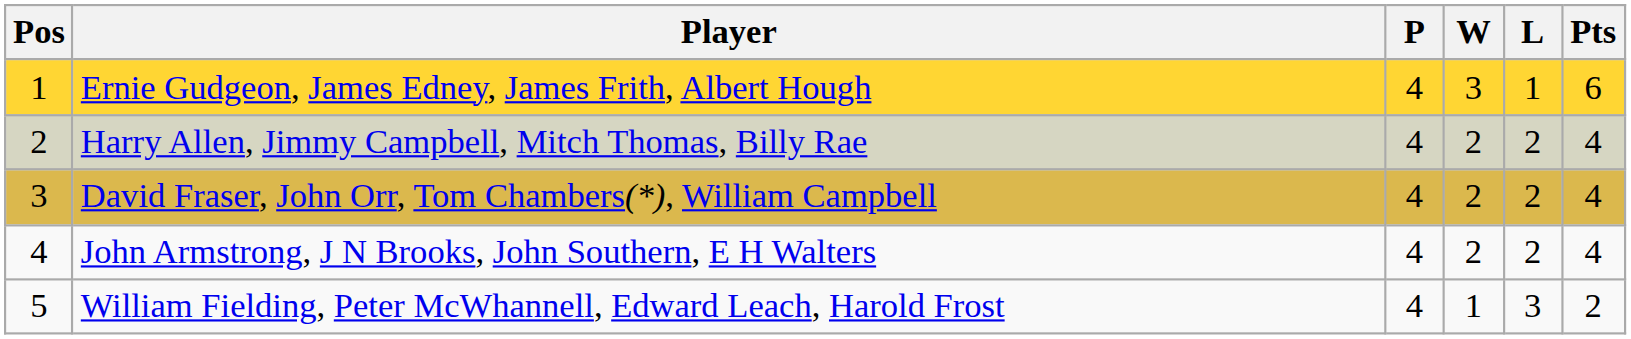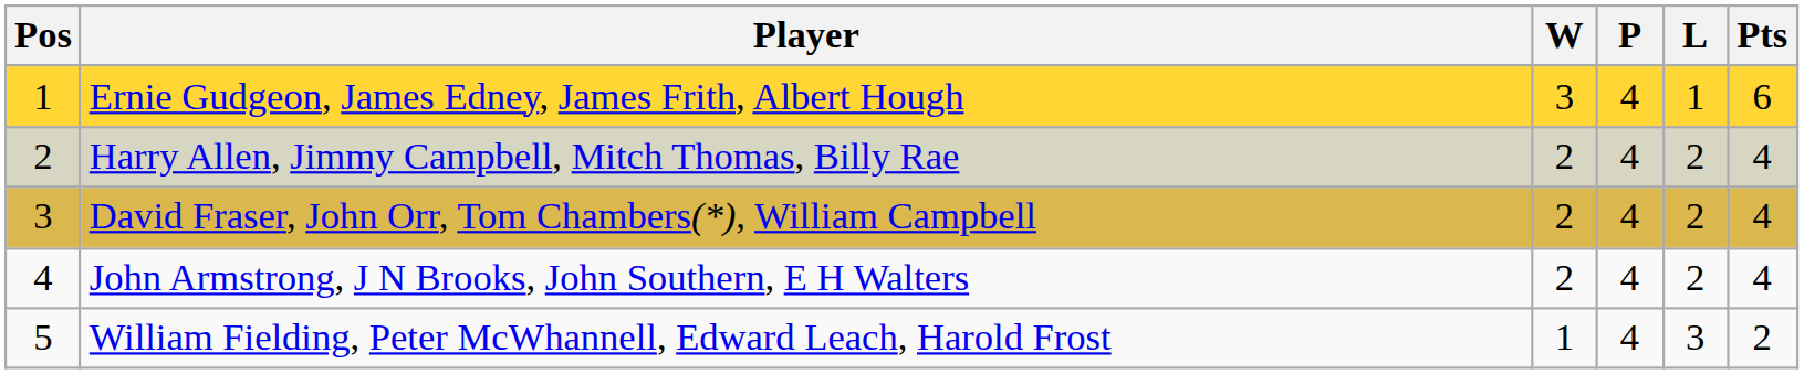 <table class="wikitable" style="font-size: 100%">
 <tr>
 <th width=20>Pos</th>
 <th width=600>Player</th>
+<th width=20>W</th>
 <th width=20>P</th>
-<th width=20>W</th>
 <th width=20>L</th>
 <th width=20>Pts</th>
 </tr>
 <tr align=center style="background: #FFD633;">
 <td>1</td>
 <td align="left"> <a href='#'>Ernie Gudgeon</a>, <a href='#'>James Edney</a>, <a href='#'>James Frith</a>, <a href='#'>Albert Hough</a></td>
+<td>3</td>
 <td>4</td>
-<td>3</td>
 <td>1</td>
 <td>6</td>
 </tr>
 <tr align=center style="background: #D6D6C2;">
 <td>2</td>
 <td align="left"> <a href='#'>Harry Allen</a>, <a href='#'>Jimmy Campbell</a>, <a href='#'>Mitch Thomas</a>, <a href='#'>Billy Rae</a></td>
+<td>2</td>
 <td>4</td>
-<td>2</td>
 <td>2</td>
 <td>4</td>
 </tr>
 <tr align=center style="background: #DBB84D;">
 <td>3</td>
 <td align="left"> <a href='#'>David Fraser</a>, <a href='#'>John Orr</a>, <a href='#'>Tom Chambers</a><em>(*)</em>, <a href='#'>William Campbell</a></td>
+<td>2</td>
 <td>4</td>
-<td>2</td>
 <td>2</td>
 <td>4</td>
 </tr>
 <tr align=center>
 <td>4</td>
 <td align="left"> <a href='#'>John Armstrong</a>, <a href='#'>J N Brooks</a>, <a href='#'>John Southern</a>, <a href='#'>E H Walters</a></td>
+<td>2</td>
 <td>4</td>
-<td>2</td>
 <td>2</td>
 <td>4</td>
 </tr>
 <tr align=center>
 <td>5</td>
 <td align="left"> <a href='#'>William Fielding</a>, <a href='#'>Peter McWhannell</a>, <a href='#'>Edward Leach</a>, <a href='#'>Harold Frost</a></td>
+<td>1</td>
 <td>4</td>
-<td>1</td>
 <td>3</td>
 <td>2</td>
 </tr>
 </table>
